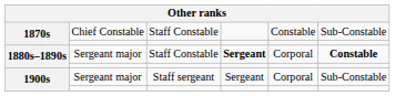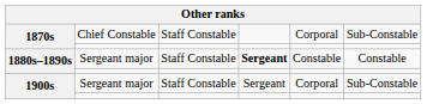 <table class="wikitable">
 <tr>
 <th colspan="6">Other ranks</th>
 </tr>
 <tr style="text-align:center;">
 <th rowspan=2>1870s</th>
 <td>Chief Constable</td>
 <td>Staff Constable</td>
 <td></td>
-<td>Constable</td>
+<td>Corporal</td>
 <td>Sub-Constable</td>
 </tr>
 <tr style="text-align:center;">
 <td></td>
 <td></td>
 <td></td>
 <td></td>
 <td></td>
 </tr>
 <tr style="text-align:center;">
 <th rowspan=2>1880s–1890s</th>
 <td>Sergeant major</td>
 <td>Staff Constable</td>
 <td><strong>Sergeant</strong></td>
-<td>Corporal</td>
-<td><strong>Constable</strong></td>
+<td>Constable</td>
+<td>Constable</td>
 </tr>
 <tr style="text-align:center;">
 <td></td>
 <td></td>
 <td></td>
 <td></td>
 <td></td>
 </tr>
 <tr style="text-align:center;">
 <th rowspan=2>1900s</th>
 <td>Sergeant major</td>
-<td>Staff sergeant</td>
+<td>Staff Constable</td>
 <td>Sergeant</td>
 <td>Corporal</td>
 <td>Sub-Constable</td>
 </tr>
 <tr style="text-align:center;">
 <td></td>
 <td></td>
 <td></td>
 <td></td>
 <td></td>
 </tr>
 </table>
